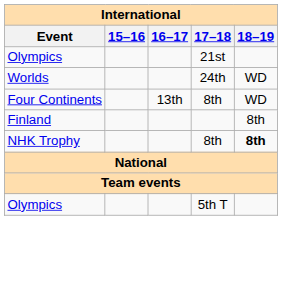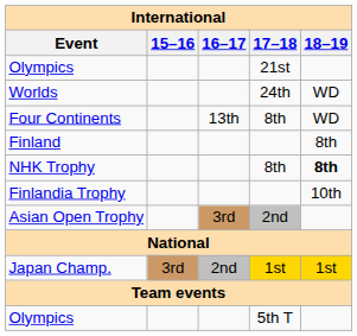 <table class="wikitable" style="text-align:center">
 <tr>
 <th colspan="5" style="background-color: #ffdead; " align="center">International</th>
 </tr>
 <tr>
 <th>Event</th>
 <th><a href='#'>15–16</a></th>
 <th><a href='#'>16–17</a></th>
 <th><a href='#'>17–18</a></th>
 <th><a href='#'>18–19</a></th>
 </tr>
 <tr>
 <td align=left><a href='#'>Olympics</a></td>
 <td></td>
 <td></td>
 <td>21st</td>
 <td></td>
 </tr>
 <tr>
 <td align=left><a href='#'>Worlds</a></td>
 <td></td>
 <td></td>
 <td>24th</td>
 <td>WD</td>
 </tr>
 <tr>
 <td align=left><a href='#'>Four Continents</a></td>
 <td></td>
 <td>13th</td>
 <td>8th</td>
 <td>WD</td>
 </tr>
 <tr>
 <td align=left> <a href='#'>Finland</a></td>
 <td></td>
 <td></td>
 <td></td>
 <td>8th</td>
 </tr>
 <tr>
 <td align=left> <a href='#'>NHK Trophy</a></td>
 <td></td>
 <td></td>
 <td>8th</td>
 <td><strong>8th</strong></td>
 </tr>
 <tr>
+<td align=left> <a href='#'>Finlandia Trophy</a></td>
+<td></td>
+<td></td>
+<td></td>
+<td>10th</td>
+</tr>
+<tr>
+<td align=left><a href='#'>Asian Open Trophy</a></td>
+<td></td>
+<td bgcolor=cc9966>3rd</td>
+<td bgcolor=silver>2nd</td>
+<td></td>
+</tr>
+<tr>
 <th colspan="5" style="background-color: #ffdead; " align="center">National</th>
+</tr>
+<tr>
+<td align=left><a href='#'>Japan Champ.</a></td>
+<td bgcolor=cc9966>3rd</td>
+<td bgcolor=silver>2nd</td>
+<td bgcolor=gold>1st</td>
+<td bgcolor=gold>1st</td>
 </tr>
 <tr>
 <th style="background-color: #ffdead; " colspan=5 align=center>Team events</th>
 </tr>
 <tr>
 <td align=left><a href='#'>Olympics</a></td>
 <td></td>
 <td></td>
 <td>5th T</td>
 <td></td>
 </tr>
 </table>
